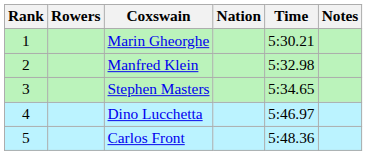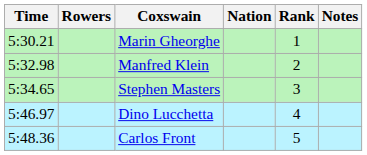 <table class="wikitable sortable" style="text-align:center">
 <tr>
-<th>Rank</th>
+<th>Time</th>
 <th>Rowers</th>
 <th>Coxswain</th>
 <th>Nation</th>
-<th>Time</th>
+<th>Rank</th>
 <th>Notes</th>
 </tr>
 <tr bgcolor=bbf3bb>
-<td>1</td>
+<td>5:30.21</td>
 <td align=left data-sort-value="Ruican, Iulică"></td>
 <td align=left data-sort-value="Gheorghe, Marin"><a href='#'>Marin Gheorghe</a></td>
 <td align=left></td>
-<td>5:30.21</td>
+<td>1</td>
 <td></td>
 </tr>
 <tr bgcolor=bbf3bb>
-<td>2</td>
+<td>5:32.98</td>
 <td align=left data-sort-value="Baar, Roland"></td>
 <td align=left data-sort-value="Klein, Manfred"><a href='#'>Manfred Klein</a></td>
 <td align=left></td>
-<td>5:32.98</td>
+<td>2</td>
 <td></td>
 </tr>
 <tr bgcolor=bbf3bb>
-<td>3</td>
+<td>5:34.65</td>
 <td align=left data-sort-value="Pørneki, Jens"></td>
 <td align=left data-sort-value="Masters, Stephen"><a href='#'>Stephen Masters</a></td>
 <td align=left></td>
-<td>5:34.65</td>
+<td>3</td>
 <td></td>
 </tr>
 <tr bgcolor=bbf3ff>
-<td>4</td>
+<td>5:46.97</td>
 <td align=left data-sort-value="Liguori, Ciro"></td>
 <td align=left data-sort-value="Lucchetta, Dino"><a href='#'>Dino Lucchetta</a></td>
 <td align=left></td>
-<td>5:46.97</td>
+<td>4</td>
 <td></td>
 </tr>
 <tr bgcolor=bbf3ff>
-<td>5</td>
+<td>5:48.36</td>
 <td align=left data-sort-value="Andueza, Josu"></td>
 <td align=left data-sort-value="Front, Carlos"><a href='#'>Carlos Front</a></td>
 <td align=left></td>
-<td>5:48.36</td>
+<td>5</td>
 <td></td>
 </tr>
 </table>
